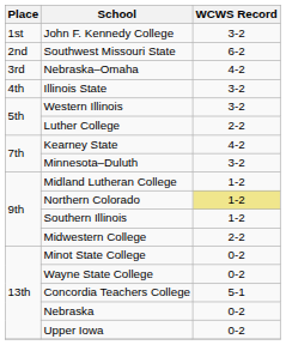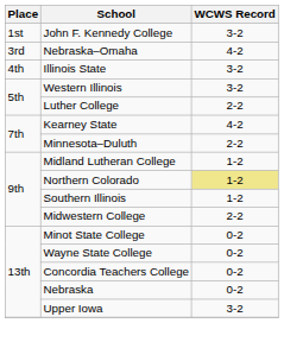 <table class="wikitable">
 <tr>
 <th>Place</th>
 <th>School</th>
 <th align="center">WCWS Record</th>
 </tr>
 <tr>
 <td>1st</td>
 <td>John F. Kennedy College</td>
 <td align="center">3-2</td>
-</tr>
-<tr>
-<td>2nd</td>
-<td>Southwest Missouri State</td>
-<td align="center">6-2</td>
 </tr>
 <tr>
 <td>3rd</td>
 <td>Nebraska–Omaha</td>
 <td align="center">4-2</td>
 </tr>
 <tr>
 <td>4th</td>
 <td>Illinois State</td>
 <td align="center">3-2</td>
 </tr>
 <tr>
 <td rowspan="2">5th</td>
 <td>Western Illinois</td>
 <td align="center">3-2</td>
 </tr>
 <tr>
 <td>Luther College</td>
 <td align="center">2-2</td>
 </tr>
 <tr>
 <td rowspan="2">7th</td>
 <td>Kearney State</td>
 <td align="center">4-2</td>
 </tr>
 <tr>
 <td>Minnesota–Duluth</td>
-<td align="center">3-2</td>
+<td align="center">2-2</td>
 </tr>
 <tr>
 <td rowspan="4">9th</td>
 <td>Midland Lutheran College</td>
 <td align="center">1-2</td>
 </tr>
 <tr>
 <td>Northern Colorado</td>
 <td align="center" style="background: khaki;">1-2</td>
 </tr>
 <tr>
 <td>Southern Illinois</td>
 <td align="center">1-2</td>
 </tr>
 <tr>
 <td>Midwestern College</td>
 <td align="center">2-2</td>
 </tr>
 <tr>
 <td rowspan="5">13th</td>
 <td>Minot State College</td>
 <td align="center">0-2</td>
 </tr>
 <tr>
 <td>Wayne State College</td>
 <td align="center">0-2</td>
 </tr>
 <tr>
 <td>Concordia Teachers College</td>
-<td align="center">5-1</td>
+<td align="center">0-2</td>
 </tr>
 <tr>
 <td>Nebraska</td>
 <td align="center">0-2</td>
 </tr>
 <tr>
 <td>Upper Iowa</td>
-<td align="center">0-2</td>
+<td align="center">3-2</td>
 </tr>
 <tr>
 </tr>
 </table>
